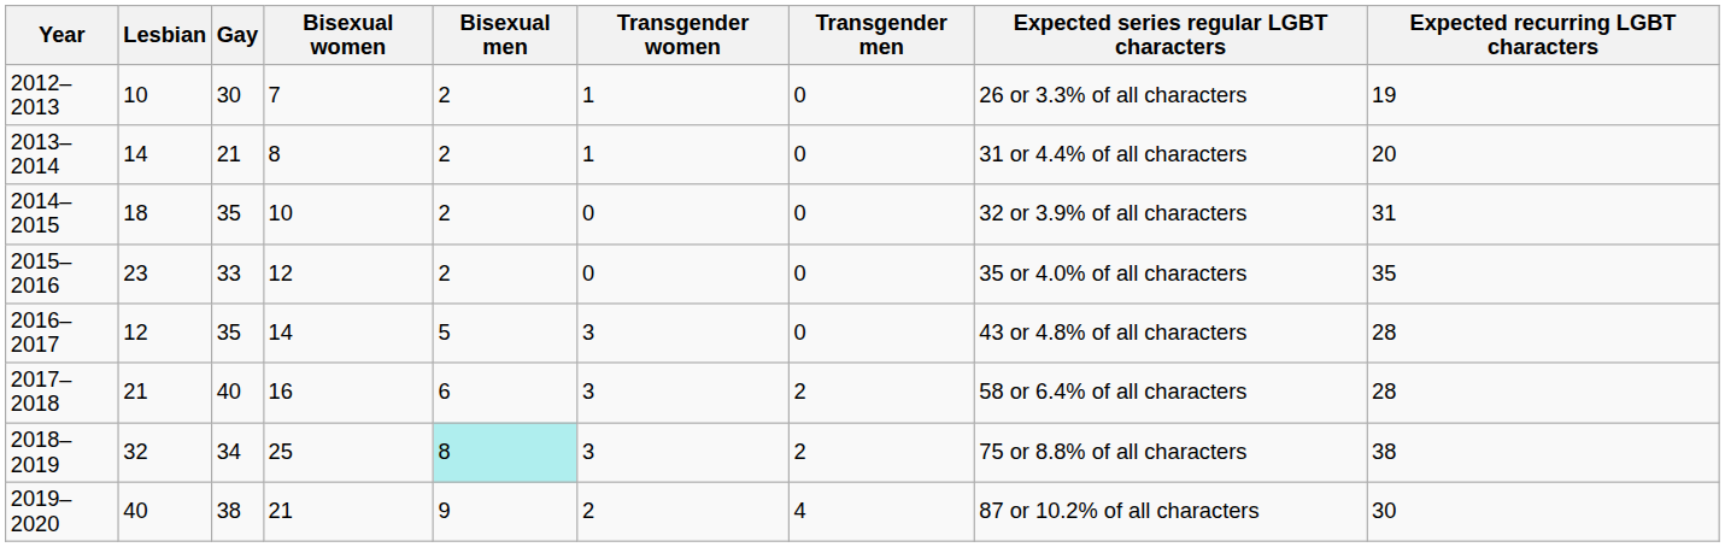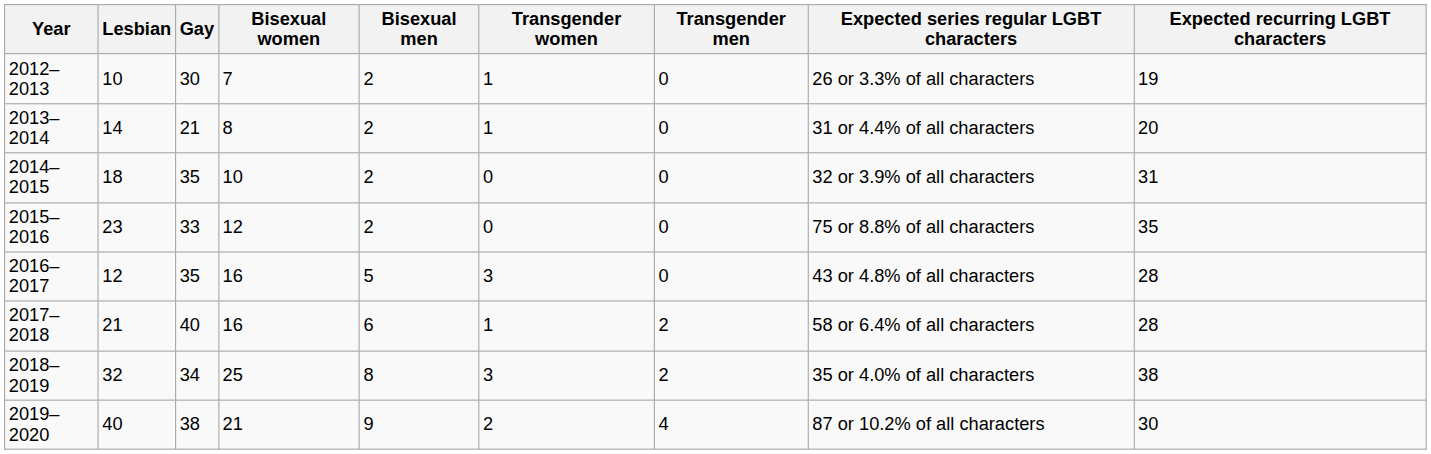 <table class="wikitable">
 <tr>
 <th>Year</th>
 <th>Lesbian</th>
 <th>Gay</th>
 <th>Bisexual women</th>
 <th>Bisexual men</th>
 <th>Transgender women</th>
 <th>Transgender men</th>
 <th>Expected series regular LGBT characters</th>
 <th>Expected recurring LGBT characters</th>
 </tr>
 <tr>
 <td>2012–2013</td>
 <td>10</td>
 <td>30</td>
 <td>7</td>
 <td>2</td>
 <td>1</td>
 <td>0</td>
 <td>26 or 3.3% of all characters</td>
 <td>19</td>
 </tr>
 <tr>
 <td>2013–2014</td>
 <td>14</td>
 <td>21</td>
 <td>8</td>
 <td>2</td>
 <td>1</td>
 <td>0</td>
 <td>31 or 4.4% of all characters</td>
 <td>20</td>
 </tr>
 <tr>
 <td>2014–2015</td>
 <td>18</td>
 <td>35</td>
 <td>10</td>
 <td>2</td>
 <td>0</td>
 <td>0</td>
 <td>32 or 3.9% of all characters</td>
 <td>31</td>
 </tr>
 <tr>
 <td>2015–2016</td>
 <td>23</td>
 <td>33</td>
 <td>12</td>
 <td>2</td>
 <td>0</td>
 <td>0</td>
-<td>35 or 4.0% of all characters</td>
+<td>75 or 8.8% of all characters</td>
 <td>35</td>
 </tr>
 <tr>
 <td>2016–2017</td>
 <td>12</td>
 <td>35</td>
-<td>14</td>
+<td>16</td>
 <td>5</td>
 <td>3</td>
 <td>0</td>
 <td>43 or 4.8% of all characters</td>
 <td>28</td>
 </tr>
 <tr>
 <td>2017–2018</td>
 <td>21</td>
 <td>40</td>
 <td>16</td>
 <td>6</td>
-<td>3</td>
+<td>1</td>
 <td>2</td>
 <td>58 or 6.4% of all characters</td>
 <td>28</td>
 </tr>
 <tr>
 <td>2018–2019</td>
 <td>32</td>
 <td>34</td>
 <td>25</td>
-<td style="background: paleturquoise;">8</td>
+<td>8</td>
 <td>3</td>
 <td>2</td>
-<td>75 or 8.8% of all characters</td>
+<td>35 or 4.0% of all characters</td>
 <td>38</td>
 </tr>
 <tr>
 <td>2019–2020</td>
 <td>40</td>
 <td>38</td>
 <td>21</td>
 <td>9</td>
 <td>2</td>
 <td>4</td>
 <td>87 or 10.2% of all characters</td>
 <td>30</td>
 </tr>
 </table>
